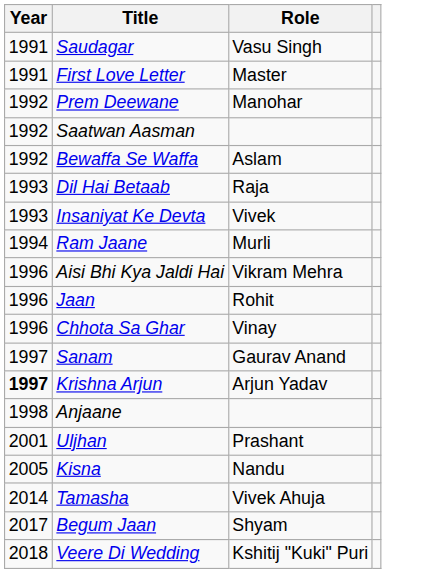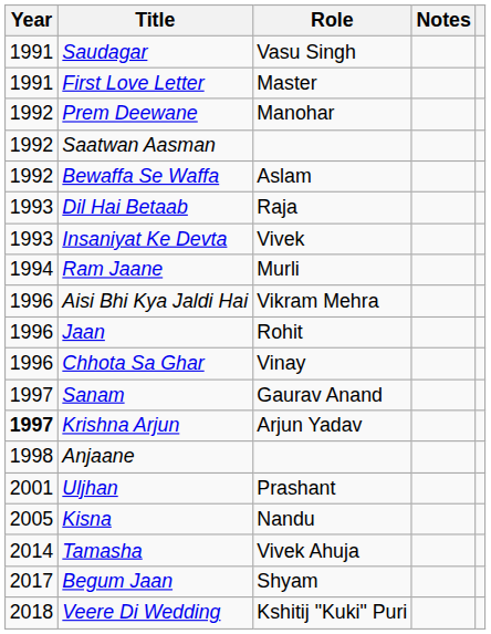 <table class="wikitable">
 <tr>
 <th scope="col">Year</th>
 <th scope="col">Title</th>
 <th scope="col">Role</th>
+<th scope="col" class="unsortable">Notes</th>
 <th scope="col" class="unsortable"></th>
 </tr>
 <tr>
 <td>1991</td>
 <td><em><a href='#'>Saudagar</a></em></td>
 <td>Vasu Singh</td>
+<td></td>
 <td style="text-align:center;"></td>
 </tr>
 <tr>
 <td>1991</td>
 <td><em><a href='#'>First Love Letter</a></em></td>
 <td>Master</td>
+<td></td>
 <td style="text-align:center;"></td>
 </tr>
 <tr>
 <td>1992</td>
 <td><em><a href='#'>Prem Deewane</a></em></td>
 <td>Manohar</td>
+<td></td>
 <td style="text-align:center;"></td>
 </tr>
 <tr>
 <td>1992</td>
 <td><em>Saatwan Aasman</em></td>
+<td></td>
 <td></td>
 <td style="text-align:center;"></td>
 </tr>
 <tr>
 <td>1992</td>
 <td><em><a href='#'>Bewaffa Se Waffa</a></em></td>
 <td>Aslam</td>
+<td></td>
 <td style="text-align:center;"></td>
 </tr>
 <tr>
 <td>1993</td>
 <td><em><a href='#'>Dil Hai Betaab</a></em></td>
 <td>Raja</td>
+<td></td>
 <td style="text-align:center;"></td>
 </tr>
 <tr>
 <td>1993</td>
 <td><em><a href='#'>Insaniyat Ke Devta</a></em></td>
 <td>Vivek</td>
+<td></td>
 <td style="text-align:center;"></td>
 </tr>
 <tr>
 <td>1994</td>
 <td><em><a href='#'>Ram Jaane</a></em></td>
 <td>Murli</td>
+<td></td>
 <td style="text-align:center;"></td>
 </tr>
 <tr>
 <td>1996</td>
 <td><em>Aisi Bhi Kya Jaldi Hai</em></td>
 <td>Vikram Mehra</td>
+<td></td>
 <td style="text-align:center;"></td>
 </tr>
 <tr>
 <td>1996</td>
 <td><em><a href='#'>Jaan</a></em></td>
 <td>Rohit</td>
+<td></td>
 <td style="text-align:center;"></td>
 </tr>
 <tr>
 <td>1996</td>
 <td><em><a href='#'>Chhota Sa Ghar</a></em></td>
 <td>Vinay</td>
+<td></td>
 <td style="text-align:center;"></td>
 </tr>
 <tr>
 <td>1997</td>
 <td><em><a href='#'>Sanam</a></em></td>
 <td>Gaurav Anand</td>
+<td></td>
 <td style="text-align:center;"></td>
 </tr>
 <tr>
 <td><strong>1997</strong></td>
 <td><em><a href='#'>Krishna Arjun</a></em></td>
 <td>Arjun Yadav</td>
 <td></td>
+<td></td>
 </tr>
 <tr>
 <td>1998</td>
 <td><em>Anjaane</em></td>
+<td></td>
 <td></td>
 <td style="text-align:center;"></td>
 </tr>
 <tr>
 <td>2001</td>
 <td><em><a href='#'>Uljhan</a></em></td>
 <td>Prashant</td>
+<td></td>
 <td style="text-align:center;"></td>
 </tr>
 <tr>
 <td>2005</td>
 <td><em><a href='#'>Kisna</a></em></td>
 <td>Nandu</td>
+<td></td>
 <td style="text-align:center;"></td>
 </tr>
 <tr>
 <td>2014</td>
 <td><em><a href='#'>Tamasha</a></em></td>
 <td>Vivek Ahuja</td>
+<td></td>
 <td style="text-align:center;"></td>
 </tr>
 <tr>
 <td>2017</td>
 <td><em><a href='#'>Begum Jaan</a></em></td>
 <td>Shyam</td>
+<td></td>
 <td style="text-align:center;"></td>
 </tr>
 <tr>
 <td>2018</td>
 <td><em><a href='#'>Veere Di Wedding</a></em></td>
 <td>Kshitij "Kuki" Puri</td>
+<td></td>
 <td style="text-align:center;"></td>
 </tr>
 </table>
